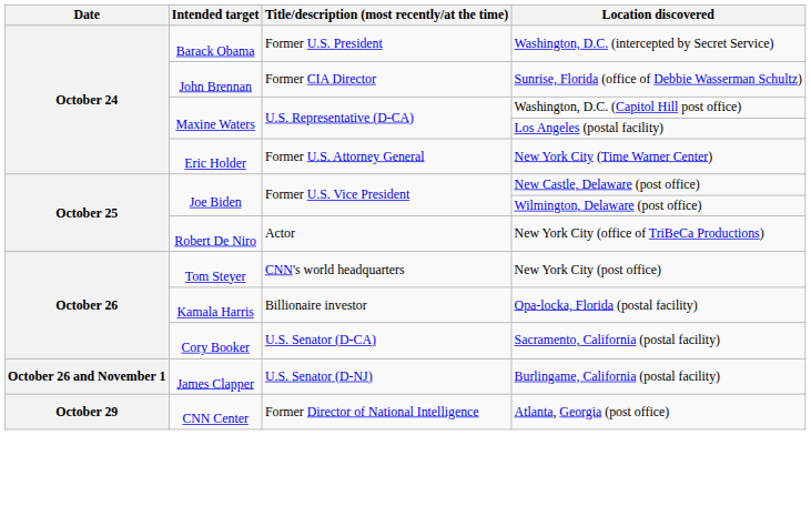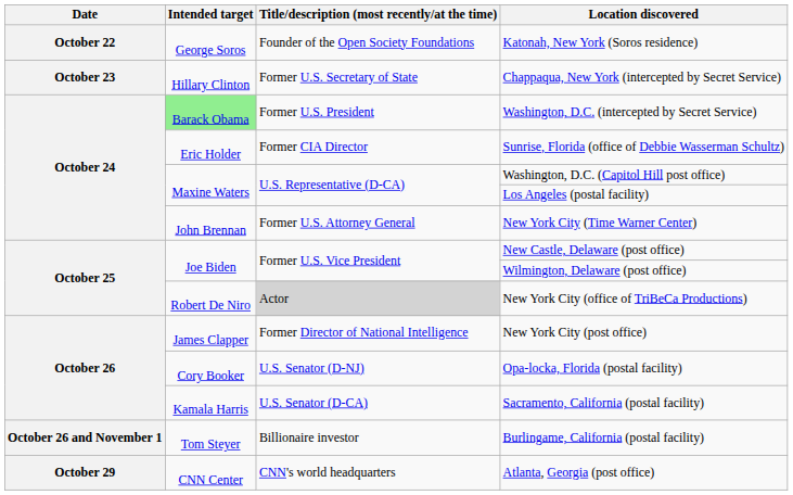 <table class="wikitable plainrowheaders">
 <tr>
 <th scope="col">Date</th>
 <th scope="col">Intended target</th>
 <th scope="col">Title/description (most recently/at the time)</th>
 <th scope="col">Location discovered</th>
 </tr>
 <tr>
+<th scope="row">October 22</th>
+<td align="center"><br><a href='#'>George Soros</a></td>
+<td>Founder of the <a href='#'>Open Society Foundations</a></td>
+<td><a href='#'>Katonah, New York</a> (Soros residence)</td>
+</tr>
+<tr>
+<th scope="row">October 23</th>
+<td align="center"><br><a href='#'>Hillary Clinton</a></td>
+<td>Former <a href='#'>U.S. Secretary of State</a></td>
+<td><a href='#'>Chappaqua, New York</a> (intercepted by Secret Service)</td>
+</tr>
+<tr>
 <th rowspan="5" scope="row">October 24</th>
-<td align="center"><br><a href='#'>Barack Obama</a></td>
+<td align="center" style="background: lightgreen;"><br><a href='#'>Barack Obama</a></td>
 <td>Former <a href='#'>U.S. President</a></td>
 <td><a href='#'>Washington, D.C.</a> (intercepted by Secret Service)</td>
 </tr>
 <tr>
-<td align="center"><br><a href='#'>John Brennan</a></td>
+<td align="center"><br><a href='#'>Eric Holder</a></td>
 <td>Former <a href='#'>CIA Director</a></td>
 <td><a href='#'>Sunrise, Florida</a> (office of <a href='#'>Debbie Wasserman Schultz</a>)</td>
 </tr>
 <tr>
 <td rowspan="2" align="center"><br><a href='#'>Maxine Waters</a></td>
 <td rowspan="2"><a href='#'>U.S. Representative (D-CA)</a></td>
 <td>Washington, D.C. (<a href='#'>Capitol Hill</a> post office)</td>
 </tr>
 <tr>
 <td><a href='#'>Los Angeles</a> (postal facility)</td>
 </tr>
 <tr>
-<td align="center"><br><a href='#'>Eric Holder</a></td>
+<td align="center"><br><a href='#'>John Brennan</a></td>
 <td>Former <a href='#'>U.S. Attorney General</a></td>
 <td><a href='#'>New York City</a> (<a href='#'>Time Warner Center</a>)</td>
 </tr>
 <tr>
 <th rowspan="3" scope="row">October 25</th>
 <td rowspan="2" align="center"><br><a href='#'>Joe Biden</a></td>
 <td rowspan="2">Former <a href='#'>U.S. Vice President</a></td>
 <td><a href='#'>New Castle, Delaware</a> (post office)</td>
 </tr>
 <tr>
 <td><a href='#'>Wilmington, Delaware</a> (post office)</td>
 </tr>
 <tr>
 <td align="center"><br><a href='#'>Robert De Niro</a></td>
-<td>Actor</td>
+<td style="background: lightgrey;">Actor</td>
 <td>New York City (office of <a href='#'>TriBeCa Productions</a>)</td>
 </tr>
 <tr>
 <th rowspan="3" scope="row">October 26</th>
-<td align="center"><br><a href='#'>Tom Steyer</a></td>
-<td><a href='#'>CNN</a>'s world headquarters</td>
+<td align="center"><br><a href='#'>James Clapper</a></td>
+<td>Former <a href='#'>Director of National Intelligence</a></td>
 <td>New York City (post office)</td>
 </tr>
 <tr>
-<td align="center"><br><a href='#'>Kamala Harris</a></td>
-<td>Billionaire investor</td>
+<td align="center"><br><a href='#'>Cory Booker</a></td>
+<td><a href='#'>U.S. Senator (D-NJ)</a></td>
 <td><a href='#'>Opa-locka, Florida</a> (postal facility)</td>
 </tr>
 <tr>
-<td align="center"><br><a href='#'>Cory Booker</a></td>
+<td align="center"><br><a href='#'>Kamala Harris</a></td>
 <td><a href='#'>U.S. Senator (D-CA)</a></td>
 <td><a href='#'>Sacramento, California</a> (postal facility)</td>
 </tr>
 <tr>
 <th scope="row">October 26 and November 1</th>
-<td align="center"><br><a href='#'>James Clapper</a></td>
-<td><a href='#'>U.S. Senator (D-NJ)</a></td>
+<td align="center"><br><a href='#'>Tom Steyer</a></td>
+<td>Billionaire investor</td>
 <td><a href='#'>Burlingame, California</a> (postal facility)</td>
 </tr>
 <tr>
 <th scope="row">October 29</th>
 <td align="center"><br><a href='#'>CNN Center</a></td>
-<td>Former <a href='#'>Director of National Intelligence</a></td>
+<td><a href='#'>CNN</a>'s world headquarters</td>
 <td><a href='#'>Atlanta</a>, <a href='#'>Georgia</a> (post office)</td>
 </tr>
 </table>
